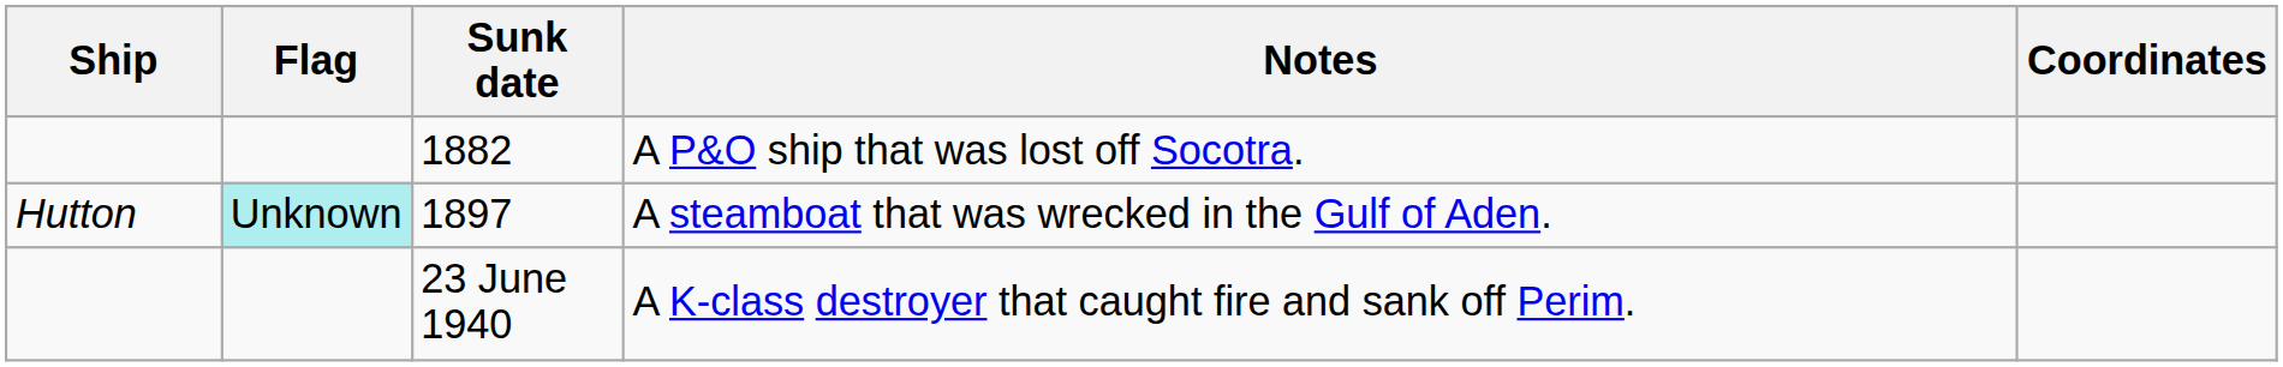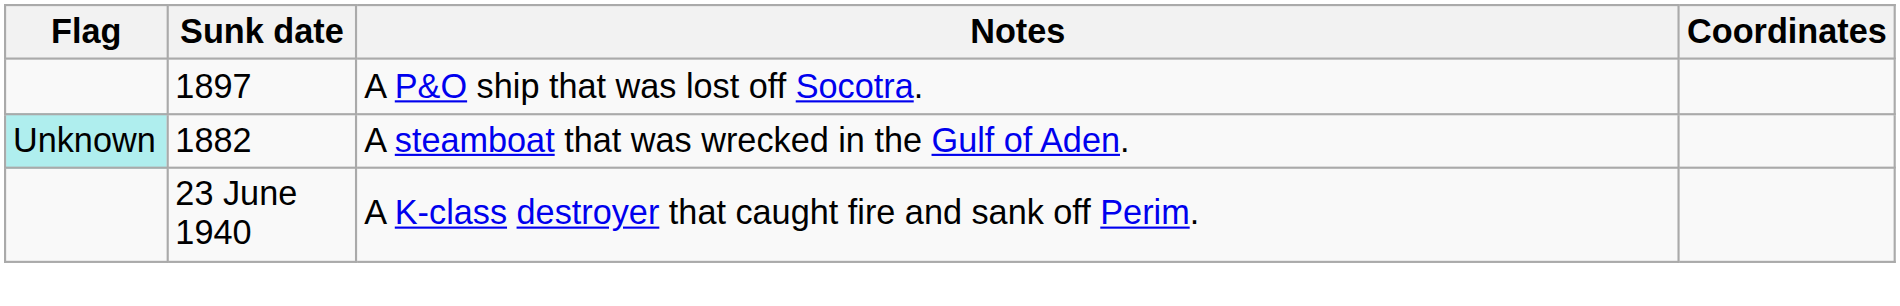 <table class=wikitable | style = "width:100%">
 <tr>
-<th style="width:10%">Ship</th>
 <th>Flag</th>
 <th style="width:10%">Sunk date</th>
 <th style="width:70%">Notes</th>
 <th style="width:10%">Coordinates</th>
 </tr>
 <tr>
 <td></td>
-<td></td>
-<td>1882</td>
+<td>1897</td>
 <td>A <a href='#'>P&O</a> ship that was lost off <a href='#'>Socotra</a>.</td>
 <td></td>
 </tr>
 <tr>
-<td><em>Hutton</em></td>
 <td style="background: paleturquoise;">Unknown</td>
-<td>1897</td>
+<td>1882</td>
 <td>A <a href='#'>steamboat</a> that was wrecked in the <a href='#'>Gulf of Aden</a>.</td>
 <td></td>
 </tr>
 <tr>
-<td></td>
 <td></td>
 <td>23 June 1940</td>
 <td>A <a href='#'>K-class</a> <a href='#'>destroyer</a> that caught fire and sank off <a href='#'>Perim</a>.</td>
 <td></td>
 </tr>
 </table>
